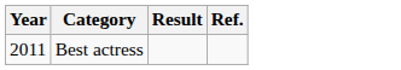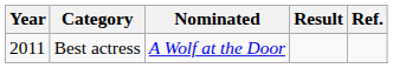 <table class="wikitable">
 <tr>
 <th>Year</th>
 <th>Category</th>
+<th>Nominated</th>
 <th>Result</th>
 <th>Ref.</th>
 </tr>
 <tr>
 <td>2011</td>
 <td>Best actress</td>
+<td><em><a href='#'>A Wolf at the Door</a></em></td>
 <td></td>
 <td></td>
 </tr>
 </table>
